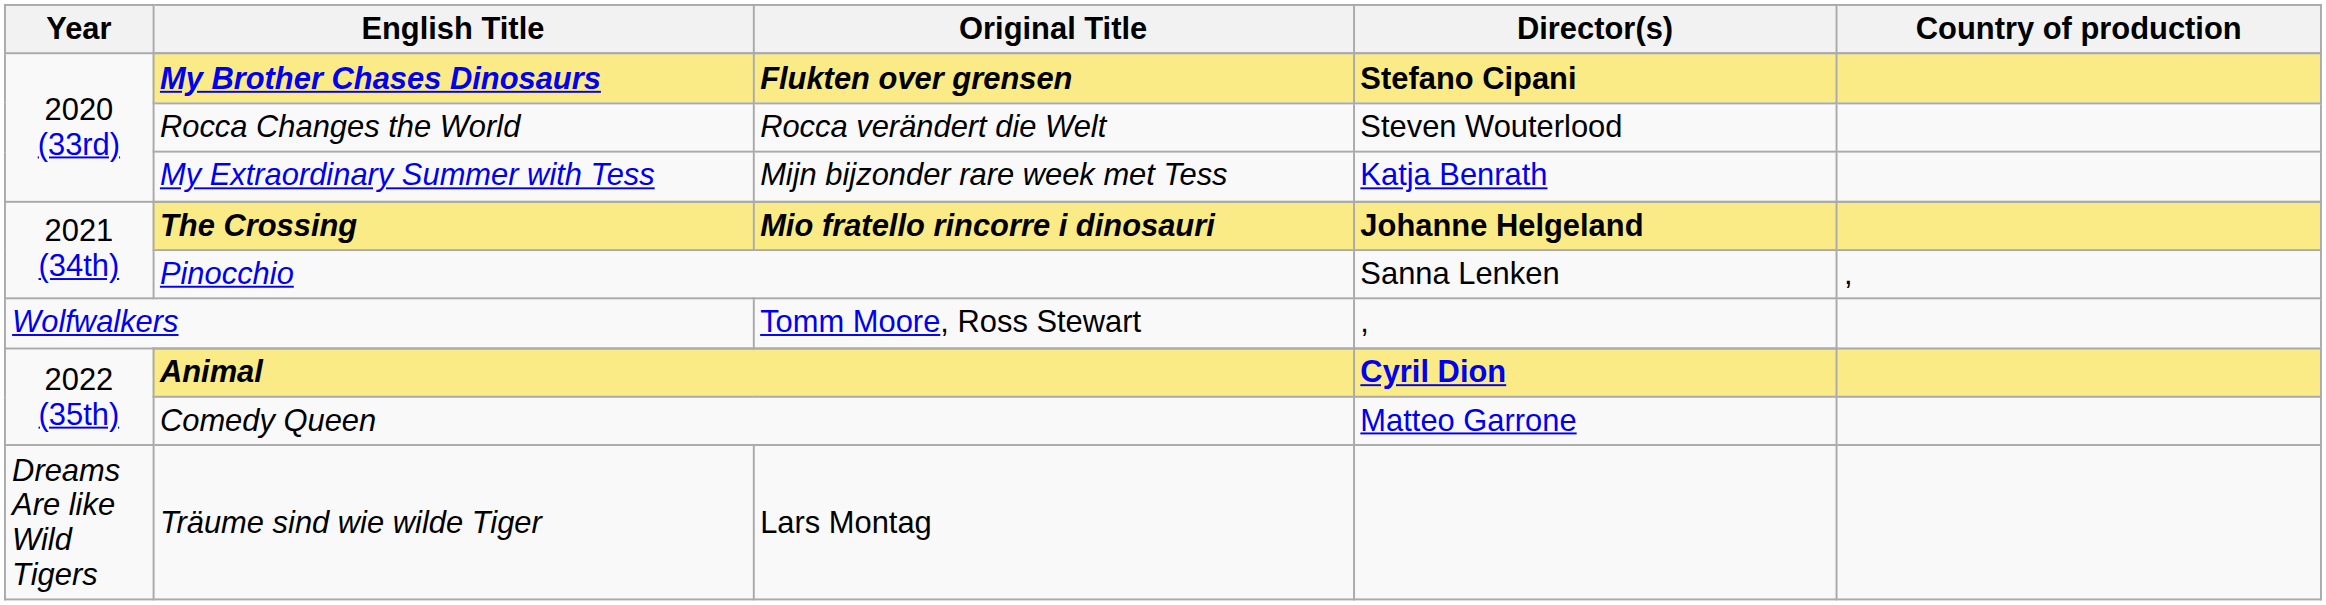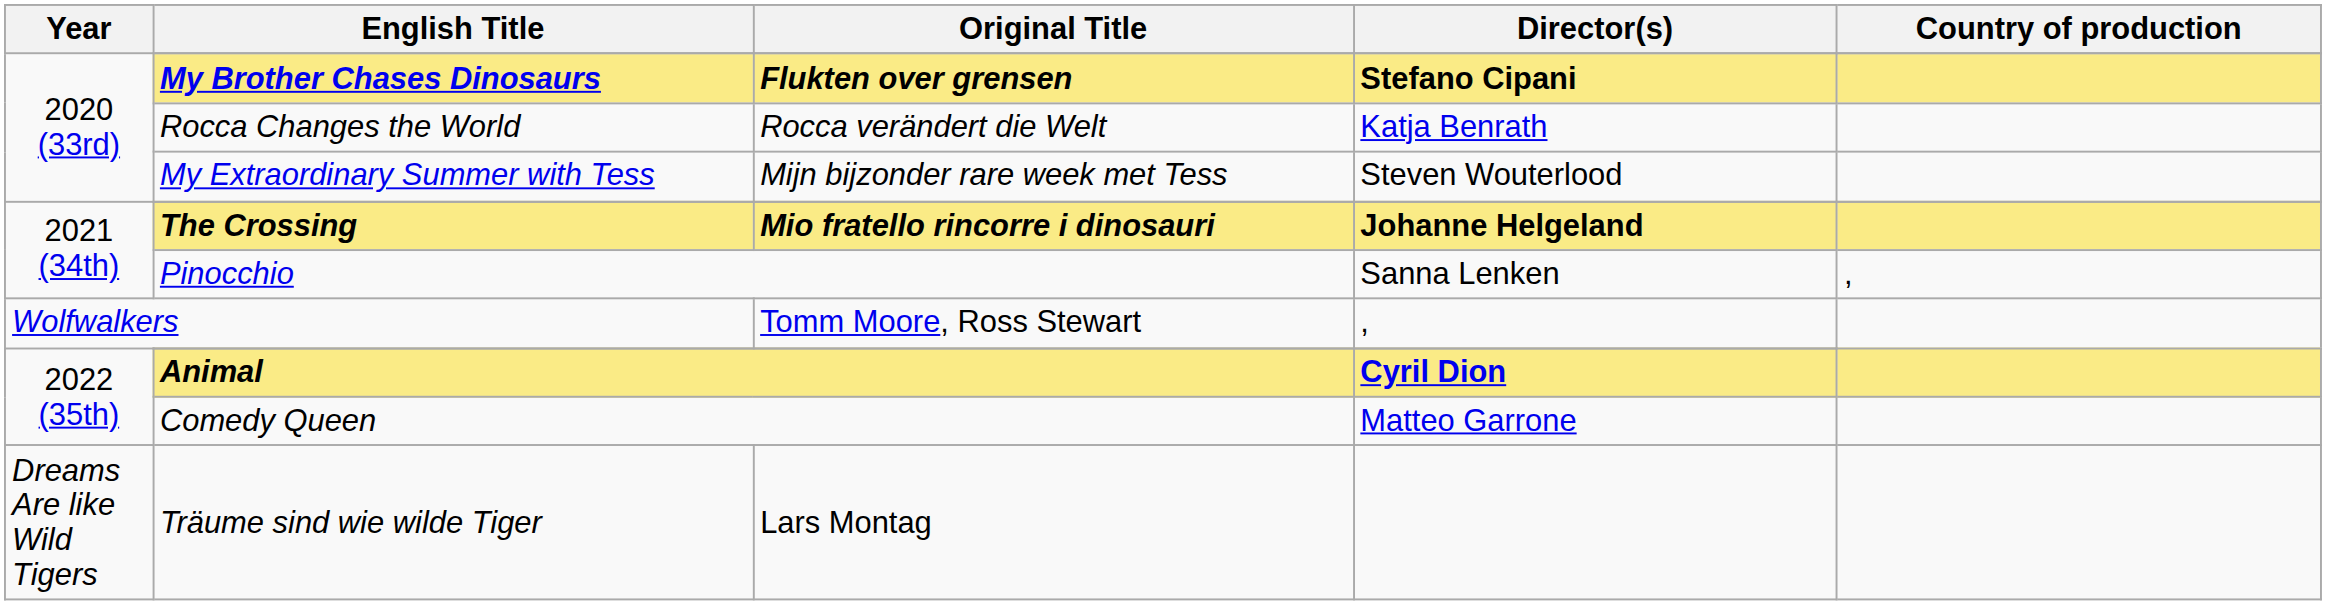 <table class="wikitable" width="95%" cellpadding="5">
 <tr>
 <th width="50"><strong>Year</strong></th>
 <th width="250"><strong>English Title</strong></th>
 <th width="250"><strong>Original Title</strong></th>
 <th width="200"><strong>Director(s)</strong></th>
 <th width="200"><strong>Country of production</strong></th>
 </tr>
 <tr>
 <td rowspan="4" style="text-align:center;">2020<br><a href='#'>(33rd)</a></td>
 </tr>
 <tr style="background:#FAEB86">
 <td><strong><em><a href='#'>My Brother Chases Dinosaurs</a></em></strong></td>
 <td><strong><em>Flukten over grensen</em></strong></td>
 <td><strong>Stefano Cipani</strong></td>
 <td><strong> </strong></td>
 </tr>
 <tr>
 <td><em>Rocca Changes the World</em></td>
 <td><em>Rocca verändert die Welt</em></td>
-<td>Steven Wouterlood</td>
+<td><a href='#'>Katja Benrath</a></td>
 <td></td>
 </tr>
 <tr>
 <td><em><a href='#'>My Extraordinary Summer with Tess</a></em></td>
 <td><em>Mijn bijzonder rare week met Tess</em></td>
-<td><a href='#'>Katja Benrath</a></td>
+<td>Steven Wouterlood</td>
 <td> </td>
 </tr>
 <tr>
 <td rowspan="4" align="center">2021<br><a href='#'>(34th)</a><br></td>
 </tr>
 <tr>
 </tr>
 <tr style="background:#FAEB86">
 <td><strong><em>The Crossing</em></strong></td>
 <td><strong><em>Mio fratello rincorre i dinosauri</em></strong></td>
 <td><strong>Johanne Helgeland</strong></td>
 <td><strong></strong></td>
 </tr>
 <tr>
 <td colspan="2"><em><a href='#'>Pinocchio</a></em></td>
 <td>Sanna Lenken</td>
 <td>, </td>
 </tr>
 <tr>
 <td colspan="2"><em><a href='#'>Wolfwalkers</a></em></td>
 <td><a href='#'>Tomm Moore</a>, Ross Stewart</td>
 <td>, </td>
 </tr>
 <tr>
 <td rowspan="4" style="text-align:center;">2022<br><a href='#'>(35th)</a></td>
 </tr>
 <tr>
 </tr>
 <tr style="background:#FAEB86">
 <td colspan="2"><strong><em>Animal</em></strong></td>
 <td><strong><a href='#'>Cyril Dion</a></strong></td>
 <td><strong></strong></td>
 </tr>
 <tr>
 <td colspan="2"><em>Comedy Queen</em></td>
 <td><a href='#'>Matteo Garrone</a></td>
 <td></td>
 </tr>
 <tr>
 <td><em>Dreams Are like Wild Tigers</em></td>
 <td><em>Träume sind wie wilde Tiger</em></td>
 <td>Lars Montag</td>
 <td></td>
 </tr>
 </table>
